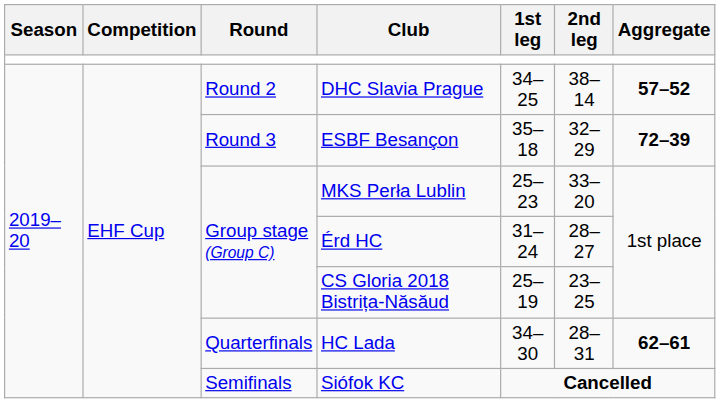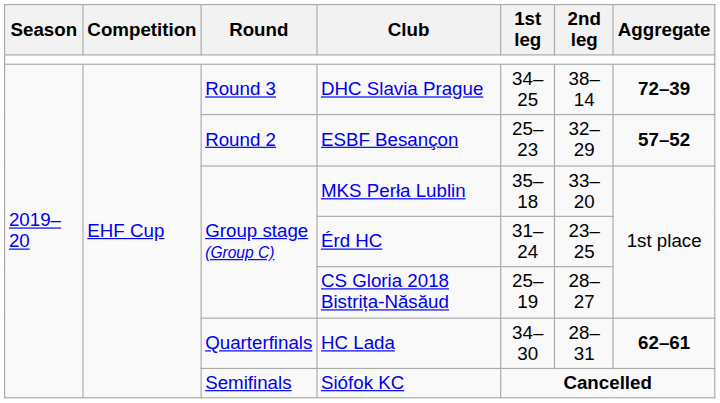 <table class="wikitable">
 <tr>
 <th>Season</th>
 <th>Competition</th>
 <th>Round</th>
 <th>Club</th>
 <th>1st leg</th>
 <th>2nd leg</th>
 <th>Aggregate</th>
 </tr>
 <tr>
 <td colspan="7" bgcolor=white></td>
 </tr>
 <tr>
 <td rowspan=7><a href='#'>2019–20</a></td>
 <td rowspan=7><a href='#'>EHF Cup</a></td>
-<td><a href='#'>Round 2</a></td>
+<td><a href='#'>Round 3</a></td>
 <td> <a href='#'>DHC Slavia Prague</a></td>
 <td align=center>34–25</td>
 <td align=center>38–14</td>
-<td align=center><strong>57–52</strong></td>
+<td align=center><strong>72–39</strong></td>
 </tr>
 <tr>
-<td><a href='#'>Round 3</a></td>
+<td><a href='#'>Round 2</a></td>
 <td> <a href='#'>ESBF Besançon</a></td>
-<td align=center>35–18</td>
+<td align=center>25–23</td>
 <td align=center>32–29</td>
-<td align=center><strong>72–39</strong></td>
+<td align=center><strong>57–52</strong></td>
 </tr>
 <tr>
 <td rowspan=3><a href='#'>Group stage <br><small><em>(Group C)</em></small></a></td>
 <td> <a href='#'>MKS Perła Lublin</a></td>
-<td align=center>25–23</td>
+<td align=center>35–18</td>
 <td align=center>33–20</td>
 <td align=center rowspan=3>1st place</td>
 </tr>
 <tr>
 <td> <a href='#'>Érd HC</a></td>
 <td align=center>31–24</td>
-<td align=center>28–27</td>
+<td align=center>23–25</td>
 </tr>
 <tr>
 <td> <a href='#'>CS Gloria 2018 Bistrița-Năsăud</a></td>
 <td align=center>25–19</td>
-<td align=center>23–25</td>
+<td align=center>28–27</td>
 </tr>
 <tr>
 <td><a href='#'>Quarterfinals</a></td>
 <td> <a href='#'>HC Lada</a></td>
 <td align=center>34–30</td>
 <td align=center>28–31</td>
 <td align=center><strong>62–61</strong></td>
 </tr>
 <tr>
 <td><a href='#'>Semifinals</a></td>
 <td> <a href='#'>Siófok KC</a></td>
 <td align=center colspan=3><strong>Cancelled</strong></td>
 </tr>
 </table>
